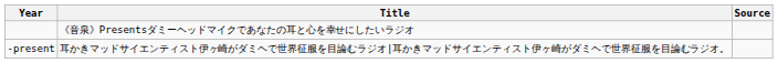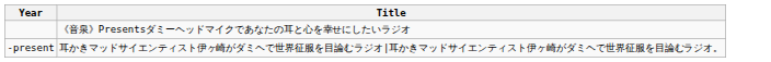 <table class="wikitable sortable">
 <tr>
 <th>Year</th>
 <th style="white-space:nowrap">Title</th>
-<th style="white-space:nowrap">Source</th>
 </tr>
 <tr>
 <td></td>
 <td>《音泉》Presentsダミーヘッドマイクであなたの耳と心を幸せにしたいラジオ</td>
-<td></td>
 </tr>
 <tr>
 <td>-present</td>
 <td style="white-space:nowrap">耳かきマッドサイエンティスト伊ヶ崎がダミヘで世界征服を目論むラジオ|耳かきマッドサイエンティスト伊ヶ崎がダミヘで世界征服を目論むラジオ。</td>
-<td style="white-space:nowrap"></td>
 </tr>
 </table>
